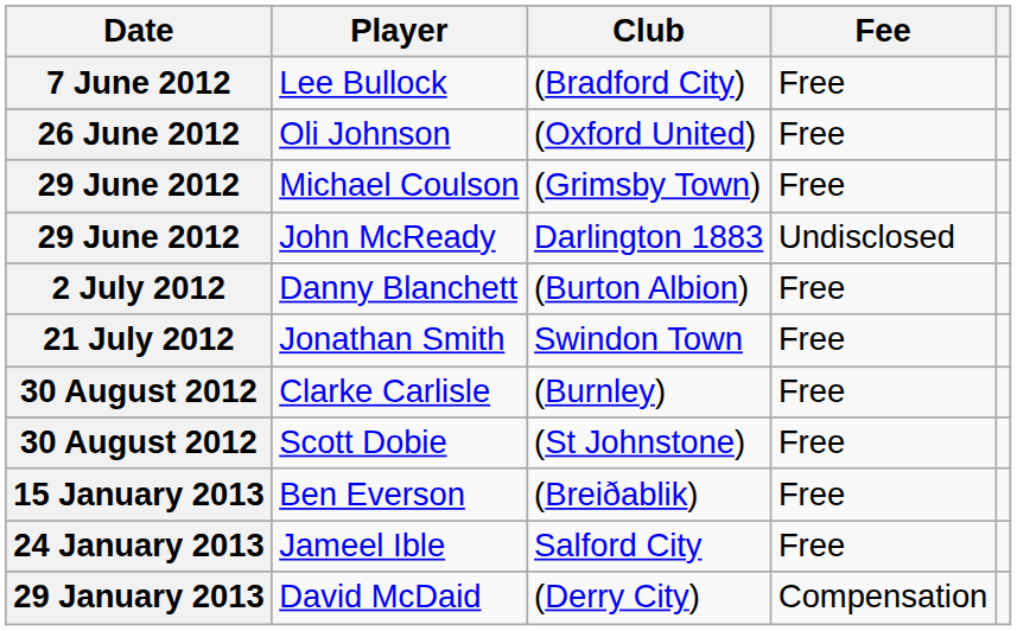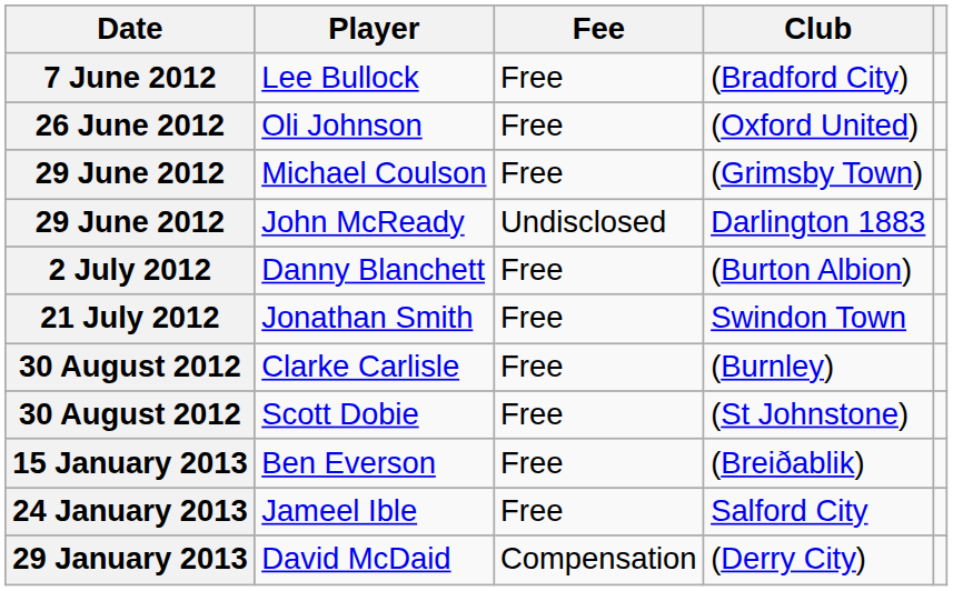 <table class="wikitable plainrowheaders">
 <tr>
 <th scope=col>Date</th>
 <th scope=col>Player</th>
+<th scope=col>Fee</th>
 <th scope=col>Club</th>
-<th scope=col>Fee</th>
 <th scope=col class=unsortable></th>
 </tr>
 <tr>
 <th scope=row>7 June 2012</th>
 <td><a href='#'>Lee Bullock</a></td>
+<td>Free</td>
 <td>(<a href='#'>Bradford City</a>)</td>
-<td>Free</td>
 <td style="text-align:center;"></td>
 </tr>
 <tr>
 <th scope=row>26 June 2012</th>
 <td><a href='#'>Oli Johnson</a></td>
+<td>Free</td>
 <td>(<a href='#'>Oxford United</a>)</td>
-<td>Free</td>
 <td style="text-align:center;"></td>
 </tr>
 <tr>
 <th scope=row>29 June 2012</th>
 <td><a href='#'>Michael Coulson</a></td>
+<td>Free</td>
 <td>(<a href='#'>Grimsby Town</a>)</td>
-<td>Free</td>
 <td style="text-align:center;"></td>
 </tr>
 <tr>
 <th scope=row>29 June 2012</th>
 <td><a href='#'>John McReady</a></td>
+<td>Undisclosed</td>
 <td><a href='#'>Darlington 1883</a></td>
-<td>Undisclosed</td>
 <td style="text-align:center;"></td>
 </tr>
 <tr>
 <th scope=row>2 July 2012</th>
 <td><a href='#'>Danny Blanchett</a></td>
+<td>Free</td>
 <td>(<a href='#'>Burton Albion</a>)</td>
-<td>Free</td>
 <td style="text-align:center;"></td>
 </tr>
 <tr>
 <th scope=row>21 July 2012</th>
 <td><a href='#'>Jonathan Smith</a></td>
+<td>Free</td>
 <td><a href='#'>Swindon Town</a></td>
-<td>Free</td>
 <td style="text-align:center;"></td>
 </tr>
 <tr>
 <th scope=row>30 August 2012</th>
 <td><a href='#'>Clarke Carlisle</a></td>
+<td>Free</td>
 <td>(<a href='#'>Burnley</a>)</td>
-<td>Free</td>
 <td style="text-align:center;"></td>
 </tr>
 <tr>
 <th scope=row>30 August 2012</th>
 <td><a href='#'>Scott Dobie</a></td>
+<td>Free</td>
 <td>(<a href='#'>St Johnstone</a>)</td>
-<td>Free</td>
 <td style="text-align:center;"></td>
 </tr>
 <tr>
 <th scope=row>15 January 2013</th>
 <td><a href='#'>Ben Everson</a></td>
+<td>Free</td>
 <td>(<a href='#'>Breiðablik</a>)</td>
-<td>Free</td>
 <td style="text-align:center;"></td>
 </tr>
 <tr>
 <th scope=row>24 January 2013</th>
 <td><a href='#'>Jameel Ible</a></td>
+<td>Free</td>
 <td><a href='#'>Salford City</a></td>
-<td>Free</td>
 <td style="text-align:center;"></td>
 </tr>
 <tr>
 <th scope=row>29 January 2013</th>
 <td><a href='#'>David McDaid</a></td>
+<td>Compensation</td>
 <td>(<a href='#'>Derry City</a>)</td>
-<td>Compensation</td>
 <td style="text-align:center;"></td>
 </tr>
 </table>
